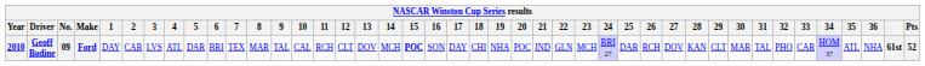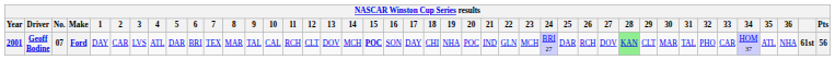 <table class="wikitable" style="text-align:center; font-size:75%">
 <tr>
 <th colspan=43><a href='#'>NASCAR Winston Cup Series</a> results</th>
 </tr>
 <tr>
 <th>Year</th>
 <th>Driver</th>
 <th>No.</th>
 <th>Make</th>
 <th>1</th>
 <th>2</th>
 <th>3</th>
 <th>4</th>
 <th>5</th>
 <th>6</th>
 <th>7</th>
 <th>8</th>
 <th>9</th>
 <th>10</th>
 <th>11</th>
 <th>12</th>
 <th>13</th>
 <th>14</th>
 <th>15</th>
 <th>16</th>
 <th>17</th>
 <th>18</th>
 <th>19</th>
 <th>20</th>
 <th>21</th>
 <th>22</th>
 <th>23</th>
 <th>24</th>
 <th>25</th>
 <th>26</th>
 <th>27</th>
 <th>28</th>
 <th>29</th>
 <th>30</th>
 <th>31</th>
 <th>32</th>
 <th>33</th>
 <th>34</th>
 <th>35</th>
 <th>36</th>
 <th></th>
 <th>Pts</th>
 </tr>
 <tr>
-<th><a href='#'>2010</a></th>
+<th><a href='#'>2001</a></th>
 <th><a href='#'>Geoff Bodine</a></th>
-<th>09</th>
+<th>07</th>
 <th><a href='#'>Ford</a></th>
 <td><a href='#'>DAY</a></td>
 <td><a href='#'>CAR</a></td>
 <td><a href='#'>LVS</a></td>
 <td><a href='#'>ATL</a></td>
 <td><a href='#'>DAR</a></td>
 <td><a href='#'>BRI</a></td>
 <td><a href='#'>TEX</a></td>
 <td><a href='#'>MAR</a></td>
 <td><a href='#'>TAL</a></td>
 <td><a href='#'>CAL</a></td>
 <td><a href='#'>RCH</a></td>
 <td><a href='#'>CLT</a></td>
 <td><a href='#'>DOV</a></td>
 <td><a href='#'>MCH</a></td>
 <td><strong><a href='#'>POC</a></strong></td>
 <td><a href='#'>SON</a></td>
 <td><a href='#'>DAY</a></td>
 <td><a href='#'>CHI</a></td>
 <td><a href='#'>NHA</a></td>
 <td><a href='#'>POC</a></td>
 <td><a href='#'>IND</a></td>
 <td><a href='#'>GLN</a></td>
 <td><a href='#'>MCH</a></td>
 <td style="background:#CFCFFF;"><a href='#'>BRI</a><br><small>27</small></td>
 <td><a href='#'>DAR</a></td>
 <td><a href='#'>RCH</a></td>
 <td><a href='#'>DOV</a></td>
-<td><a href='#'>KAN</a></td>
+<td style="background: lightgreen;"><a href='#'>KAN</a></td>
 <td><a href='#'>CLT</a></td>
 <td><a href='#'>MAR</a></td>
 <td><a href='#'>TAL</a></td>
 <td><a href='#'>PHO</a></td>
 <td><a href='#'>CAR</a></td>
 <td style="background:#CFCFFF;"><a href='#'>HOM</a><br><small>37</small></td>
 <td><a href='#'>ATL</a></td>
 <td><a href='#'>NHA</a></td>
 <th>61st</th>
-<th>52</th>
+<th>56</th>
 </tr>
 </table>
